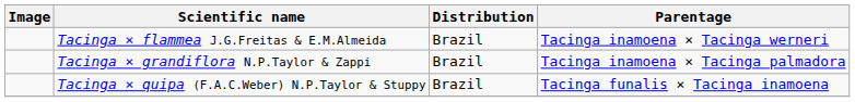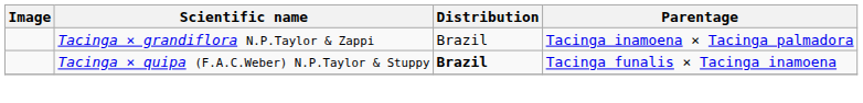 <table class="wikitable">
 <tr>
 <th>Image</th>
 <th>Scientific name</th>
 <th>Distribution</th>
 <th>Parentage</th>
-</tr>
-<tr>
-<td></td>
-<td><em><a href='#'>Tacinga × flammea</a></em> <small>J.G.Freitas & E.M.Almeida</small></td>
-<td>Brazil</td>
-<td><a href='#'>Tacinga inamoena</a> × <a href='#'>Tacinga werneri</a></td>
 </tr>
 <tr>
 <td></td>
 <td><em><a href='#'>Tacinga × grandiflora</a></em> <small>N.P.Taylor & Zappi</small></td>
 <td>Brazil</td>
 <td><a href='#'>Tacinga inamoena</a> × <a href='#'>Tacinga palmadora</a></td>
 </tr>
 <tr>
 <td></td>
 <td><em><a href='#'>Tacinga × quipa</a></em> <small>(F.A.C.Weber) N.P.Taylor & Stuppy</small></td>
-<td>Brazil</td>
+<td><strong>Brazil</strong></td>
 <td><a href='#'>Tacinga funalis</a> × <a href='#'>Tacinga inamoena</a></td>
 </tr>
 <tr>
 </tr>
 </table>
